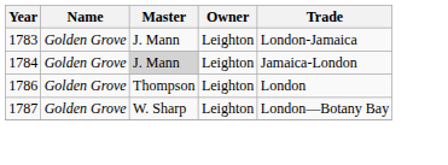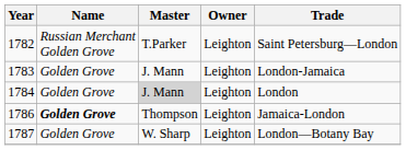 <table class="sortable wikitable">
 <tr>
 <th>Year</th>
 <th>Name</th>
 <th>Master</th>
 <th>Owner</th>
 <th>Trade</th>
+</tr>
+<tr>
+<td>1782</td>
+<td><em>Russian Merchant</em><br><em>Golden Grove</em></td>
+<td>T.Parker</td>
+<td>Leighton</td>
+<td>Saint Petersburg—London</td>
 </tr>
 <tr>
 <td>1783</td>
 <td><em>Golden Grove</em></td>
 <td>J. Mann</td>
 <td>Leighton</td>
 <td>London-Jamaica</td>
 </tr>
 <tr>
 <td>1784</td>
 <td><em>Golden Grove</em></td>
 <td style="background: lightgrey;">J. Mann</td>
 <td>Leighton</td>
-<td>Jamaica-London</td>
+<td>London</td>
 </tr>
 <tr>
 <td>1786</td>
-<td><em>Golden Grove</em></td>
+<td><strong><em>Golden Grove</em></strong></td>
 <td>Thompson</td>
 <td>Leighton</td>
-<td>London</td>
+<td>Jamaica-London</td>
 </tr>
 <tr>
 <td>1787</td>
 <td><em>Golden Grove</em></td>
 <td>W. Sharp</td>
 <td>Leighton</td>
 <td>London—Botany Bay</td>
 </tr>
 <tr>
 </tr>
 </table>
